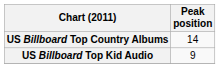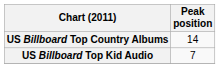 <table class="wikitable plainrowheaders">
 <tr>
 <th>Chart (2011)</th>
 <th>Peak<br>position</th>
 </tr>
 <tr>
 <th scope="row">US <em>Billboard</em> Top Country Albums</th>
 <td align="center">14</td>
 </tr>
 <tr>
 <th scope="row">US <em>Billboard</em> Top Kid Audio</th>
-<td align="center">9</td>
+<td align="center">7</td>
 </tr>
 <tr>
 </tr>
 </table>
